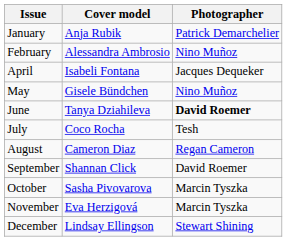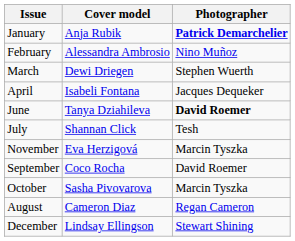 <table class="wikitable">
 <tr>
 <th>Issue</th>
 <th>Cover model</th>
 <th>Photographer</th>
 </tr>
 <tr>
 <td>January</td>
 <td><a href='#'>Anja Rubik</a></td>
-<td><a href='#'>Patrick Demarchelier</a></td>
+<td><strong><a href='#'>Patrick Demarchelier</a></strong></td>
 </tr>
 <tr>
 <td>February</td>
 <td><a href='#'>Alessandra Ambrosio</a></td>
 <td><a href='#'>Nino Muñoz</a></td>
 </tr>
 <tr>
+<td>March</td>
+<td><a href='#'>Dewi Driegen</a></td>
+<td>Stephen Wuerth</td>
+</tr>
+<tr>
 <td>April</td>
 <td><a href='#'>Isabeli Fontana</a></td>
 <td>Jacques Dequeker</td>
-</tr>
-<tr>
-<td>May</td>
-<td><a href='#'>Gisele Bündchen</a></td>
-<td><a href='#'>Nino Muñoz</a></td>
 </tr>
 <tr>
 <td>June</td>
 <td><a href='#'>Tanya Dziahileva</a></td>
 <td><strong>David Roemer</strong></td>
 </tr>
 <tr>
 <td>July</td>
-<td><a href='#'>Coco Rocha</a></td>
+<td><a href='#'>Shannan Click</a></td>
 <td>Tesh</td>
 </tr>
 <tr>
-<td>August</td>
-<td><a href='#'>Cameron Diaz</a></td>
-<td><a href='#'>Regan Cameron</a></td>
+<td>November</td>
+<td><a href='#'>Eva Herzigová</a></td>
+<td>Marcin Tyszka</td>
 </tr>
 <tr>
 <td>September</td>
-<td><a href='#'>Shannan Click</a></td>
+<td><a href='#'>Coco Rocha</a></td>
 <td>David Roemer</td>
 </tr>
 <tr>
 <td>October</td>
 <td><a href='#'>Sasha Pivovarova</a></td>
 <td>Marcin Tyszka</td>
 </tr>
 <tr>
-<td>November</td>
-<td><a href='#'>Eva Herzigová</a></td>
-<td>Marcin Tyszka</td>
+<td>August</td>
+<td><a href='#'>Cameron Diaz</a></td>
+<td><a href='#'>Regan Cameron</a></td>
 </tr>
 <tr>
 <td>December</td>
 <td><a href='#'>Lindsay Ellingson</a></td>
 <td><a href='#'>Stewart Shining</a></td>
 </tr>
 </table>
